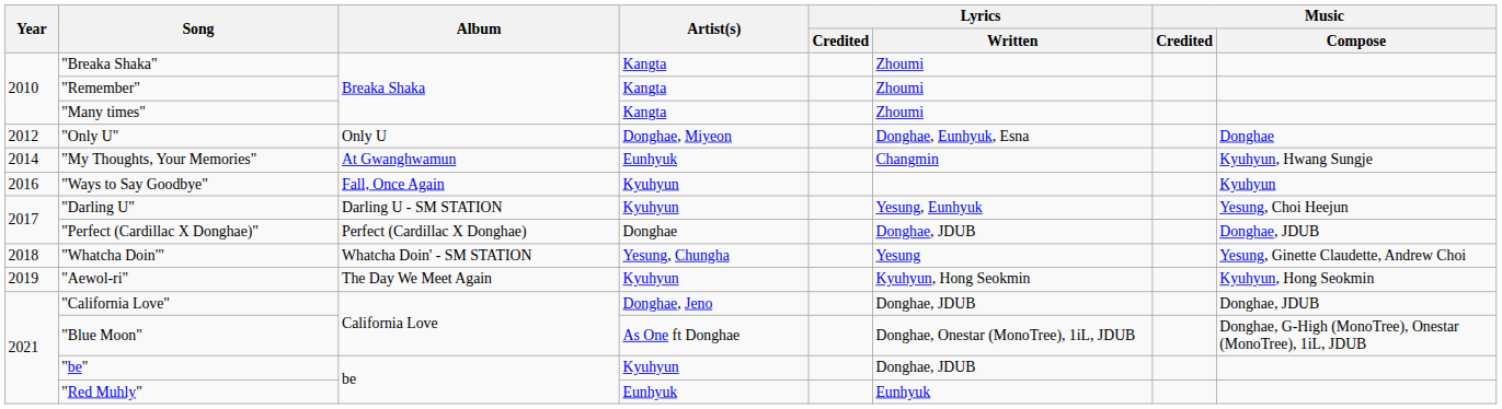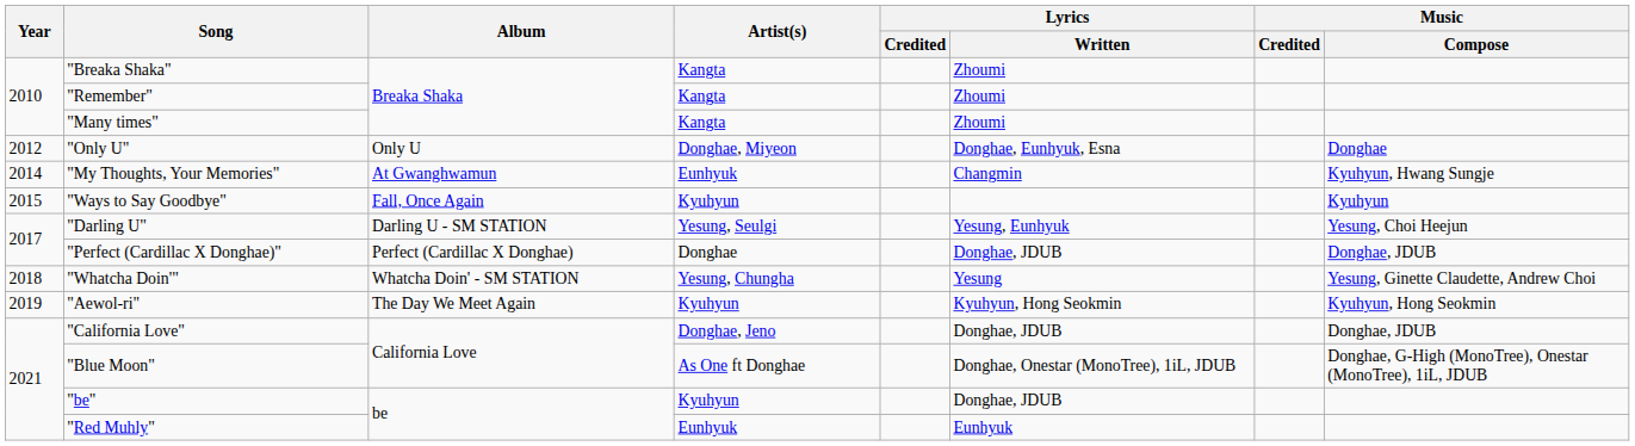 <table class="wikitable"  style="width:100%">
 <tr>
 <th rowspan=2 width=50px>Year</th>
 <th rowspan=2 width=300px>Song</th>
 <th rowspan=2 width=300px>Album</th>
 <th rowspan=2 width=200px>Artist(s)</th>
 <th colspan="2">Lyrics</th>
 <th colspan="2">Music</th>
 </tr>
 <tr>
 <th width=50px>Credited</th>
 <th width=300px>Written</th>
 <th width=50px>Credited</th>
 <th width=300px>Compose</th>
 </tr>
 <tr>
 <td rowspan="3">2010</td>
 <td>"Breaka Shaka"</td>
 <td rowspan="3"><a href='#'>Breaka Shaka</a></td>
 <td><a href='#'>Kangta</a></td>
 <td></td>
 <td><a href='#'>Zhoumi</a></td>
 <td></td>
 <td></td>
 </tr>
 <tr>
 <td>"Remember"</td>
 <td><a href='#'>Kangta</a></td>
 <td></td>
 <td><a href='#'>Zhoumi</a></td>
 <td></td>
 <td></td>
 </tr>
 <tr>
 <td>"Many times"</td>
 <td><a href='#'>Kangta</a></td>
 <td></td>
 <td><a href='#'>Zhoumi</a></td>
 <td></td>
 <td></td>
 </tr>
 <tr>
 <td>2012</td>
 <td>"Only U"</td>
 <td>Only U</td>
 <td><a href='#'>Donghae</a>, <a href='#'>Miyeon</a></td>
 <td></td>
 <td><a href='#'>Donghae</a>, <a href='#'>Eunhyuk</a>, Esna</td>
 <td></td>
 <td><a href='#'>Donghae</a></td>
 </tr>
 <tr>
 <td>2014</td>
 <td>"My Thoughts, Your Memories"</td>
 <td><a href='#'>At Gwanghwamun</a></td>
 <td><a href='#'>Eunhyuk</a></td>
 <td></td>
 <td><a href='#'>Changmin</a></td>
 <td></td>
 <td><a href='#'>Kyuhyun</a>, Hwang Sungje</td>
 </tr>
 <tr>
-<td>2016</td>
+<td>2015</td>
 <td>"Ways to Say Goodbye"</td>
 <td><a href='#'>Fall, Once Again</a></td>
 <td><a href='#'>Kyuhyun</a></td>
 <td></td>
 <td></td>
 <td></td>
 <td><a href='#'>Kyuhyun</a></td>
 </tr>
 <tr>
 <td rowspan="2">2017</td>
 <td>"Darling U"</td>
 <td>Darling U - SM STATION</td>
-<td><a href='#'>Kyuhyun</a></td>
+<td><a href='#'>Yesung</a>, <a href='#'>Seulgi</a></td>
 <td></td>
 <td><a href='#'>Yesung</a>, <a href='#'>Eunhyuk</a></td>
 <td></td>
 <td><a href='#'>Yesung</a>, Choi Heejun</td>
 </tr>
 <tr>
 <td>"Perfect (Cardillac X Donghae)"</td>
 <td>Perfect (Cardillac X Donghae)</td>
 <td>Donghae</td>
 <td></td>
 <td><a href='#'>Donghae</a>, JDUB</td>
 <td></td>
 <td><a href='#'>Donghae</a>, JDUB</td>
 </tr>
 <tr>
 <td>2018</td>
 <td>"Whatcha Doin'"</td>
 <td>Whatcha Doin' - SM STATION</td>
 <td><a href='#'>Yesung</a>, <a href='#'>Chungha</a></td>
 <td></td>
 <td><a href='#'>Yesung</a></td>
 <td></td>
 <td><a href='#'>Yesung</a>, Ginette Claudette, Andrew Choi</td>
 </tr>
 <tr>
 <td>2019</td>
 <td>"Aewol-ri"</td>
 <td>The Day We Meet Again</td>
 <td><a href='#'>Kyuhyun</a></td>
 <td></td>
 <td><a href='#'>Kyuhyun</a>, Hong Seokmin</td>
 <td></td>
 <td><a href='#'>Kyuhyun</a>, Hong Seokmin</td>
 </tr>
 <tr>
 <td rowspan="4">2021</td>
 <td>"California Love"</td>
 <td rowspan="2">California Love</td>
 <td><a href='#'>Donghae</a>, <a href='#'>Jeno</a></td>
 <td></td>
 <td>Donghae, JDUB</td>
 <td></td>
 <td>Donghae, JDUB</td>
 </tr>
 <tr>
 <td>"Blue Moon"</td>
 <td><a href='#'>As One</a> ft Donghae</td>
 <td></td>
 <td>Donghae, Onestar (MonoTree), 1iL, JDUB</td>
 <td></td>
 <td>Donghae, G-High (MonoTree), Onestar (MonoTree), 1iL, JDUB</td>
 </tr>
 <tr>
 <td>"<a href='#'>be</a>"</td>
 <td rowspan="2">be</td>
 <td><a href='#'>Kyuhyun</a></td>
 <td></td>
 <td>Donghae, JDUB</td>
 <td></td>
 <td></td>
 </tr>
 <tr>
 <td>"<a href='#'>Red Muhly</a>"</td>
 <td><a href='#'>Eunhyuk</a></td>
 <td></td>
 <td><a href='#'>Eunhyuk</a></td>
 <td></td>
 <td></td>
 </tr>
 </table>
